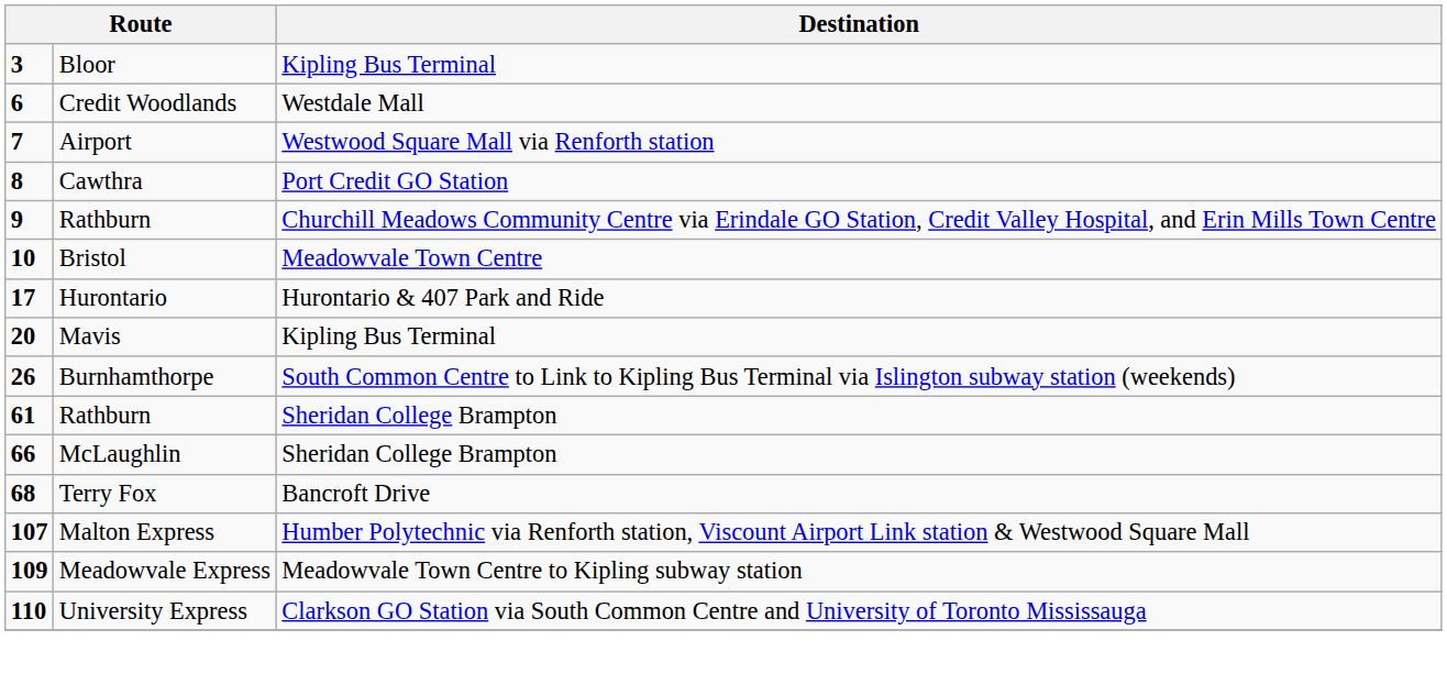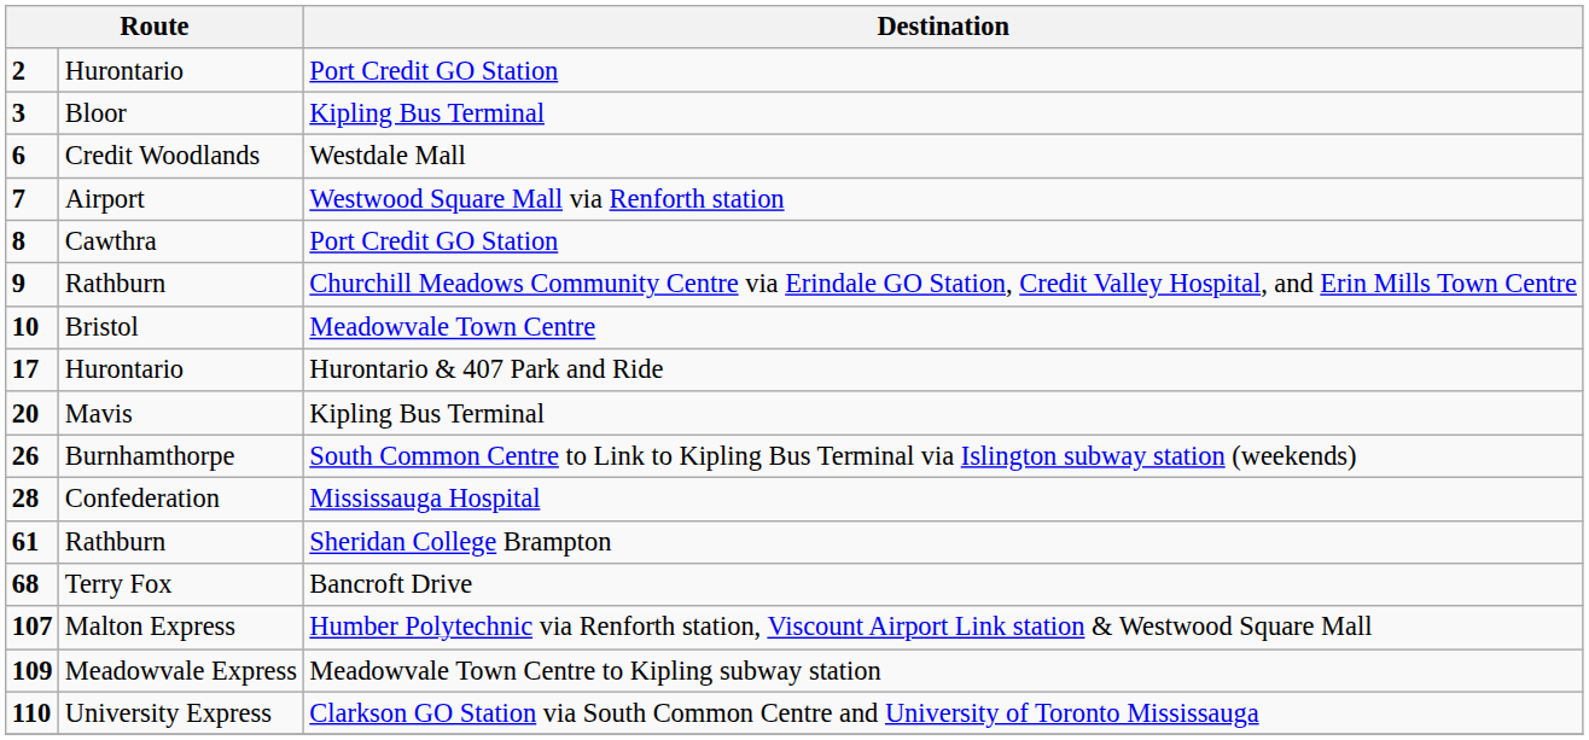 <table class=wikitable style="font-size: 100%;" |>
 <tr>
 <th colspan=2>Route</th>
 <th>Destination</th>
+</tr>
+<tr>
+<td><strong>2</strong></td>
+<td>Hurontario</td>
+<td><a href='#'>Port Credit GO Station</a></td>
 </tr>
 <tr>
 <td><strong>3</strong></td>
 <td>Bloor</td>
 <td><a href='#'>Kipling Bus Terminal</a></td>
 </tr>
 <tr>
 <td><strong>6</strong></td>
 <td>Credit Woodlands</td>
 <td>Westdale Mall</td>
 </tr>
 <tr>
 <td><strong>7</strong></td>
 <td>Airport</td>
 <td><a href='#'>Westwood Square Mall</a> via <a href='#'>Renforth station</a></td>
 </tr>
 <tr>
 <td><strong>8</strong></td>
 <td>Cawthra</td>
 <td><a href='#'>Port Credit GO Station</a></td>
 </tr>
 <tr>
 <td><strong>9</strong></td>
 <td>Rathburn</td>
 <td><a href='#'>Churchill Meadows Community Centre</a> via <a href='#'>Erindale GO Station</a>, <a href='#'>Credit Valley Hospital</a>, and <a href='#'>Erin Mills Town Centre</a></td>
 </tr>
 <tr>
 <td><strong>10</strong></td>
 <td>Bristol</td>
 <td><a href='#'>Meadowvale Town Centre</a></td>
 </tr>
 <tr>
 <td><strong>17</strong></td>
 <td>Hurontario</td>
 <td>Hurontario & 407 Park and Ride</td>
 </tr>
 <tr>
 <td><strong>20</strong></td>
 <td>Mavis</td>
 <td>Kipling Bus Terminal</td>
 </tr>
 <tr>
 <td><strong>26</strong></td>
 <td>Burnhamthorpe</td>
 <td><a href='#'>South Common Centre</a> to Link to Kipling Bus Terminal via <a href='#'>Islington subway station</a> (weekends)</td>
 </tr>
 <tr>
+<td><strong>28</strong></td>
+<td>Confederation</td>
+<td><a href='#'>Mississauga Hospital</a></td>
+</tr>
+<tr>
 <td><strong>61</strong></td>
 <td>Rathburn</td>
 <td><a href='#'>Sheridan College</a> Brampton</td>
-</tr>
-<tr>
-<td><strong>66</strong></td>
-<td>McLaughlin</td>
-<td>Sheridan College Brampton</td>
 </tr>
 <tr>
 <td><strong>68</strong></td>
 <td>Terry Fox</td>
 <td>Bancroft Drive</td>
 </tr>
 <tr>
 <td><strong>107</strong></td>
 <td>Malton Express</td>
 <td><a href='#'>Humber Polytechnic</a> via Renforth station, <a href='#'>Viscount Airport Link station</a> & Westwood Square Mall</td>
 </tr>
 <tr>
 <td><strong>109</strong></td>
 <td>Meadowvale Express</td>
 <td>Meadowvale Town Centre to Kipling subway station</td>
 </tr>
 <tr>
 <td><strong>110</strong></td>
 <td>University Express</td>
 <td><a href='#'>Clarkson GO Station</a> via South Common Centre and <a href='#'>University of Toronto Mississauga</a></td>
 </tr>
 <tr>
 </tr>
 </table>
